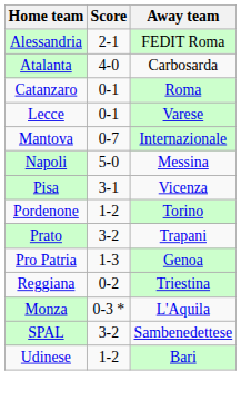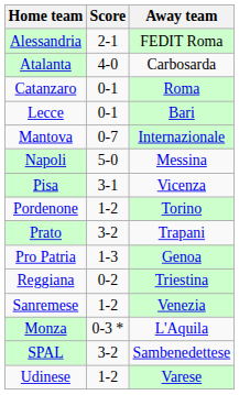 <table class="wikitable" style="text-align: center">
 <tr>
 <th>Home team</th>
 <th>Score</th>
 <th>Away team</th>
 </tr>
 <tr>
 <td bgcolor="ccffcc"><a href='#'>Alessandria</a></td>
 <td>2-1</td>
 <td bgcolor="ccffcc">FEDIT Roma</td>
 </tr>
 <tr>
 <td bgcolor="ccffcc"><a href='#'>Atalanta</a></td>
 <td>4-0</td>
 <td>Carbosarda</td>
 </tr>
 <tr>
 <td><a href='#'>Catanzaro</a></td>
 <td>0-1</td>
 <td bgcolor="ccffcc"><a href='#'>Roma</a></td>
 </tr>
 <tr>
 <td><a href='#'>Lecce</a></td>
 <td>0-1</td>
-<td bgcolor="ccffcc"><a href='#'>Varese</a></td>
+<td bgcolor="ccffcc"><a href='#'>Bari</a></td>
 </tr>
 <tr>
 <td><a href='#'>Mantova</a></td>
 <td>0-7</td>
 <td bgcolor="ccffcc"><a href='#'>Internazionale</a></td>
 </tr>
 <tr>
 <td bgcolor="ccffcc"><a href='#'>Napoli</a></td>
 <td>5-0</td>
 <td><a href='#'>Messina</a></td>
 </tr>
 <tr>
 <td bgcolor="ccffcc"><a href='#'>Pisa</a></td>
 <td>3-1</td>
 <td><a href='#'>Vicenza</a></td>
 </tr>
 <tr>
 <td><a href='#'>Pordenone</a></td>
 <td>1-2</td>
 <td bgcolor="ccffcc"><a href='#'>Torino</a></td>
 </tr>
 <tr>
 <td bgcolor="ccffcc"><a href='#'>Prato</a></td>
 <td>3-2</td>
 <td><a href='#'>Trapani</a></td>
 </tr>
 <tr>
 <td><a href='#'>Pro Patria</a></td>
 <td>1-3</td>
 <td bgcolor="ccffcc"><a href='#'>Genoa</a></td>
 </tr>
 <tr>
 <td><a href='#'>Reggiana</a></td>
 <td>0-2</td>
 <td bgcolor="ccffcc"><a href='#'>Triestina</a></td>
 </tr>
 <tr>
+<td><a href='#'>Sanremese</a></td>
+<td>1-2</td>
+<td bgcolor="ccffcc"><a href='#'>Venezia</a></td>
+</tr>
+<tr>
 <td bgcolor="ccffcc"><a href='#'>Monza</a></td>
 <td>0-3 *</td>
 <td><a href='#'>L'Aquila</a></td>
 </tr>
 <tr>
 <td bgcolor="ccffcc"><a href='#'>SPAL</a></td>
 <td>3-2</td>
 <td><a href='#'>Sambenedettese</a></td>
 </tr>
 <tr>
 <td><a href='#'>Udinese</a></td>
 <td>1-2</td>
-<td bgcolor="ccffcc"><a href='#'>Bari</a></td>
+<td bgcolor="ccffcc"><a href='#'>Varese</a></td>
 </tr>
 </table>
